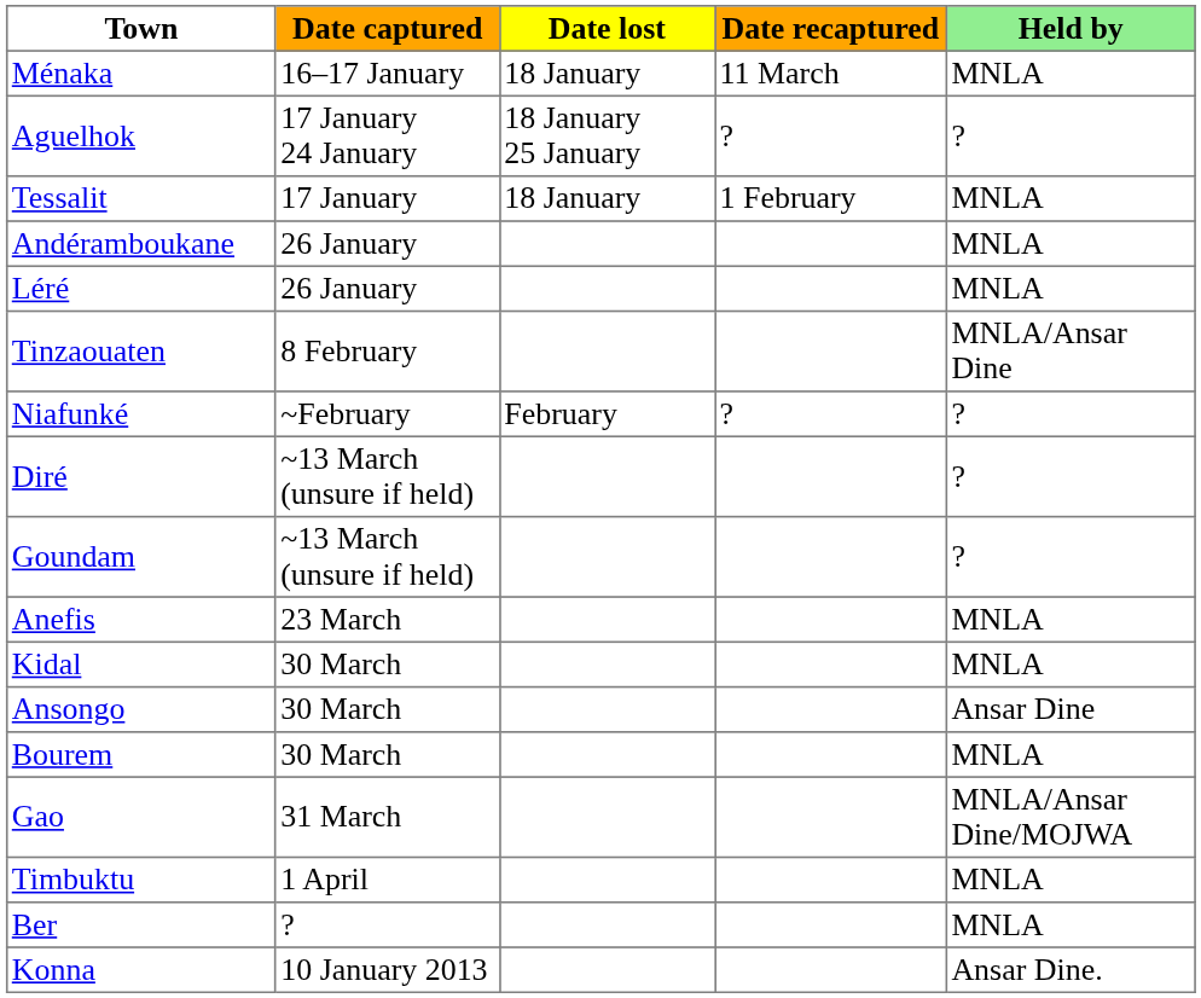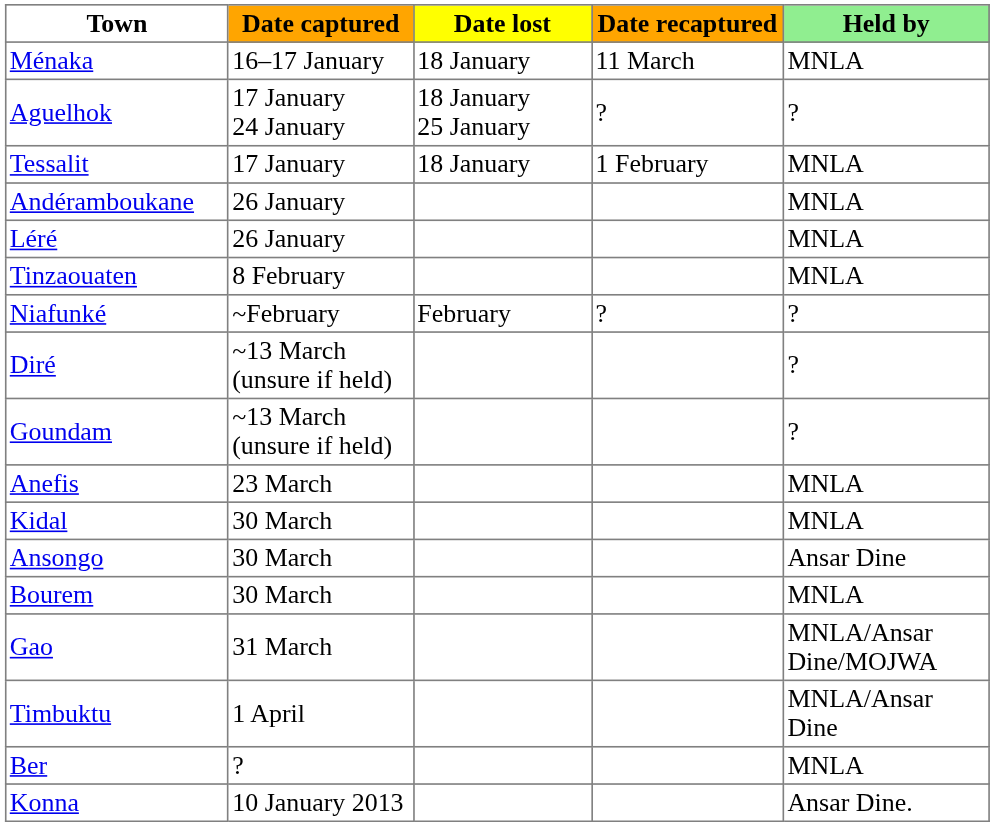 <table border="1" cellpadding="2"  class="toccolours" style="margin: 0 0 1em 1em; border-collapse: collapse">
 <tr>
 <th style="width:150px;">Town</th>
 <th style="width:150px; background:orange;">Date captured</th>
 <th style="width:150px; background:yellow;">Date lost</th>
 <th style="width:150px; background:orange;">Date recaptured</th>
 <th style="width:150px; background:lightgreen;">Held by</th>
 </tr>
 <tr>
 <td><a href='#'>Ménaka</a></td>
 <td>16–17 January</td>
 <td>18 January</td>
 <td>11 March</td>
 <td>MNLA</td>
 </tr>
 <tr>
 <td><a href='#'>Aguelhok</a></td>
 <td>17 January<br>24 January</td>
 <td>18 January<br>25 January</td>
 <td>?</td>
 <td>?</td>
 </tr>
 <tr>
 <td><a href='#'>Tessalit</a></td>
 <td>17 January</td>
 <td>18 January</td>
 <td>1 February</td>
 <td>MNLA</td>
 </tr>
 <tr>
 <td><a href='#'>Andéramboukane</a></td>
 <td>26 January</td>
 <td></td>
 <td></td>
 <td>MNLA</td>
 </tr>
 <tr>
 <td><a href='#'>Léré</a></td>
 <td>26 January</td>
 <td></td>
 <td></td>
 <td>MNLA</td>
 </tr>
 <tr>
 <td><a href='#'>Tinzaouaten</a></td>
 <td>8 February</td>
 <td></td>
 <td></td>
-<td>MNLA/Ansar Dine</td>
+<td>MNLA</td>
 </tr>
 <tr>
 <td><a href='#'>Niafunké</a></td>
 <td>~February</td>
 <td>February</td>
 <td>?</td>
 <td>?</td>
 </tr>
 <tr>
 <td><a href='#'>Diré</a></td>
 <td>~13 March (unsure if held)</td>
 <td></td>
 <td></td>
 <td>?</td>
 </tr>
 <tr>
 <td><a href='#'>Goundam</a></td>
 <td>~13 March (unsure if held)</td>
 <td></td>
 <td></td>
 <td>?</td>
 </tr>
 <tr>
 <td><a href='#'>Anefis</a></td>
 <td>23 March</td>
 <td></td>
 <td></td>
 <td>MNLA</td>
 </tr>
 <tr>
 <td><a href='#'>Kidal</a></td>
 <td>30 March</td>
 <td></td>
 <td></td>
 <td>MNLA</td>
 </tr>
 <tr>
 <td><a href='#'>Ansongo</a></td>
 <td>30 March</td>
 <td></td>
 <td></td>
 <td>Ansar Dine</td>
 </tr>
 <tr>
 <td><a href='#'>Bourem</a></td>
 <td>30 March</td>
 <td></td>
 <td></td>
 <td>MNLA</td>
 </tr>
 <tr>
 <td><a href='#'>Gao</a></td>
 <td>31 March</td>
 <td></td>
 <td></td>
 <td>MNLA/Ansar Dine/MOJWA</td>
 </tr>
 <tr>
 <td><a href='#'>Timbuktu</a></td>
 <td>1 April</td>
 <td></td>
 <td></td>
-<td>MNLA</td>
+<td>MNLA/Ansar Dine</td>
 </tr>
 <tr>
 <td><a href='#'>Ber</a></td>
 <td>?</td>
 <td></td>
 <td></td>
 <td>MNLA</td>
 </tr>
 <tr>
 <td><a href='#'>Konna</a></td>
 <td>10 January 2013</td>
 <td></td>
 <td></td>
 <td>Ansar Dine.</td>
 </tr>
 </table>
